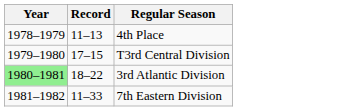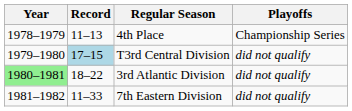 <table class="wikitable">
 <tr>
 <th>Year</th>
 <th>Record</th>
 <th>Regular Season</th>
+<th>Playoffs</th>
 </tr>
 <tr>
 <td>1978–1979</td>
 <td>11–13</td>
 <td>4th Place</td>
+<td>Championship Series</td>
 </tr>
 <tr>
 <td>1979–1980</td>
-<td>17–15</td>
+<td style="background: lightblue;">17–15</td>
 <td>T3rd Central Division</td>
+<td><em>did not qualify</em></td>
 </tr>
 <tr>
 <td style="background: lightgreen;">1980–1981</td>
 <td>18–22</td>
 <td>3rd Atlantic Division</td>
+<td><em>did not qualify</em></td>
 </tr>
 <tr>
 <td>1981–1982</td>
 <td>11–33</td>
 <td>7th Eastern Division</td>
+<td><em>did not qualify</em></td>
 </tr>
 </table>
